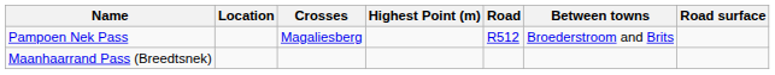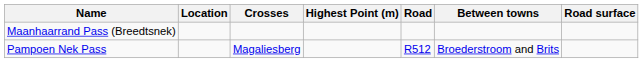 <table class="wikitable sortable" style="font-size: 95%;">
 <tr>
 <th>Name</th>
 <th>Location</th>
 <th>Crosses</th>
 <th>Highest Point (m)</th>
 <th>Road</th>
 <th>Between towns</th>
 <th>Road surface</th>
 </tr>
 <tr>
+<td><a href='#'>Maanhaarrand Pass</a> (Breedtsnek)</td>
+<td></td>
+<td></td>
+<td></td>
+<td></td>
+<td></td>
+<td></td>
+</tr>
+<tr>
 <td><a href='#'>Pampoen Nek Pass</a></td>
 <td></td>
 <td><a href='#'>Magaliesberg</a></td>
 <td></td>
 <td><a href='#'>R512</a></td>
 <td><a href='#'>Broederstroom</a> and <a href='#'>Brits</a></td>
 <td></td>
 </tr>
-<tr>
-<td><a href='#'>Maanhaarrand Pass</a> (Breedtsnek)</td>
-<td></td>
-<td></td>
-<td></td>
-<td></td>
-<td></td>
-<td></td>
-</tr>
 </table>
